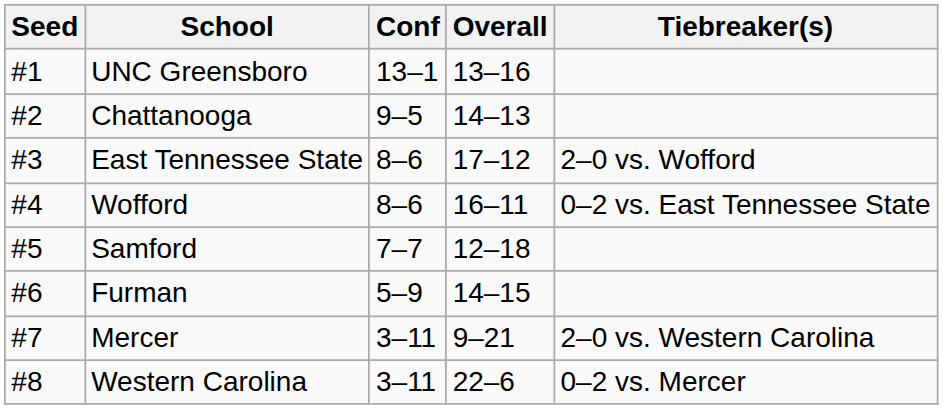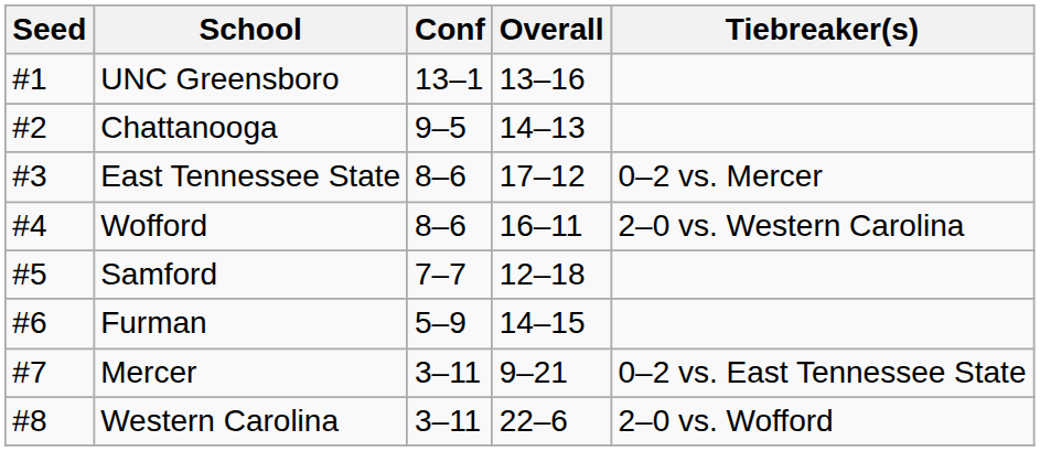 <table class="wikitable">
 <tr>
 <th>Seed</th>
 <th>School</th>
 <th>Conf</th>
 <th>Overall</th>
 <th>Tiebreaker(s)</th>
 </tr>
 <tr>
 <td>#1</td>
 <td>UNC Greensboro</td>
 <td>13–1</td>
 <td>13–16</td>
 <td></td>
 </tr>
 <tr>
 <td>#2</td>
 <td>Chattanooga</td>
 <td>9–5</td>
 <td>14–13</td>
 <td></td>
 </tr>
 <tr>
 <td>#3</td>
 <td>East Tennessee State</td>
 <td>8–6</td>
 <td>17–12</td>
-<td>2–0 vs. Wofford</td>
+<td>0–2 vs. Mercer</td>
 </tr>
 <tr>
 <td>#4</td>
 <td>Wofford</td>
 <td>8–6</td>
 <td>16–11</td>
-<td>0–2 vs. East Tennessee State</td>
+<td>2–0 vs. Western Carolina</td>
 </tr>
 <tr>
 <td>#5</td>
 <td>Samford</td>
 <td>7–7</td>
 <td>12–18</td>
 <td></td>
 </tr>
 <tr>
 <td>#6</td>
 <td>Furman</td>
 <td>5–9</td>
 <td>14–15</td>
 <td></td>
 </tr>
 <tr>
 <td>#7</td>
 <td>Mercer</td>
 <td>3–11</td>
 <td>9–21</td>
-<td>2–0 vs. Western Carolina</td>
+<td>0–2 vs. East Tennessee State</td>
 </tr>
 <tr>
 <td>#8</td>
 <td>Western Carolina</td>
 <td>3–11</td>
 <td>22–6</td>
-<td>0–2 vs. Mercer</td>
+<td>2–0 vs. Wofford</td>
 </tr>
 </table>
